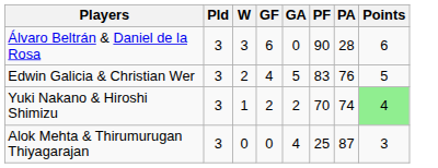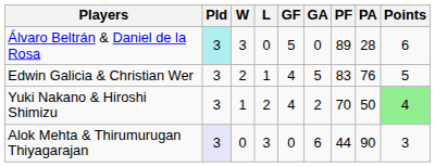 <table class=wikitable style="text-align:center">
 <tr>
 <th width=220>Players</th>
 <th width=20>Pld</th>
 <th width=20>W</th>
+<th width=20>L</th>
 <th width=20>GF</th>
 <th width=20>GA</th>
 <th width=20>PF</th>
 <th width=20>PA</th>
 <th width=50>Points</th>
 </tr>
 <tr>
 <td align=left> <a href='#'>Álvaro Beltrán</a> & <a href='#'>Daniel de la Rosa</a></td>
+<td style="background: paleturquoise;">3</td>
 <td>3</td>
-<td>3</td>
-<td>6</td>
 <td>0</td>
-<td>90</td>
+<td>5</td>
+<td>0</td>
+<td>89</td>
 <td>28</td>
 <td>6</td>
 </tr>
 <tr>
 <td align=left> Edwin Galicia & Christian Wer</td>
 <td>3</td>
 <td>2</td>
+<td>1</td>
 <td>4</td>
 <td>5</td>
 <td>83</td>
 <td>76</td>
 <td>5</td>
 </tr>
 <tr>
 <td align=left> Yuki Nakano & Hiroshi Shimizu</td>
 <td>3</td>
 <td>1</td>
 <td>2</td>
+<td>4</td>
 <td>2</td>
 <td>70</td>
-<td>74</td>
+<td>50</td>
 <td style="background: lightgreen;">4</td>
 </tr>
 <tr>
 <td align=left> Alok Mehta & Thirumurugan Thiyagarajan</td>
+<td style="background: lavender;">3</td>
+<td>0</td>
 <td>3</td>
 <td>0</td>
-<td>0</td>
-<td>4</td>
-<td>25</td>
-<td>87</td>
+<td>6</td>
+<td>44</td>
+<td>90</td>
 <td>3</td>
 </tr>
 </table>
